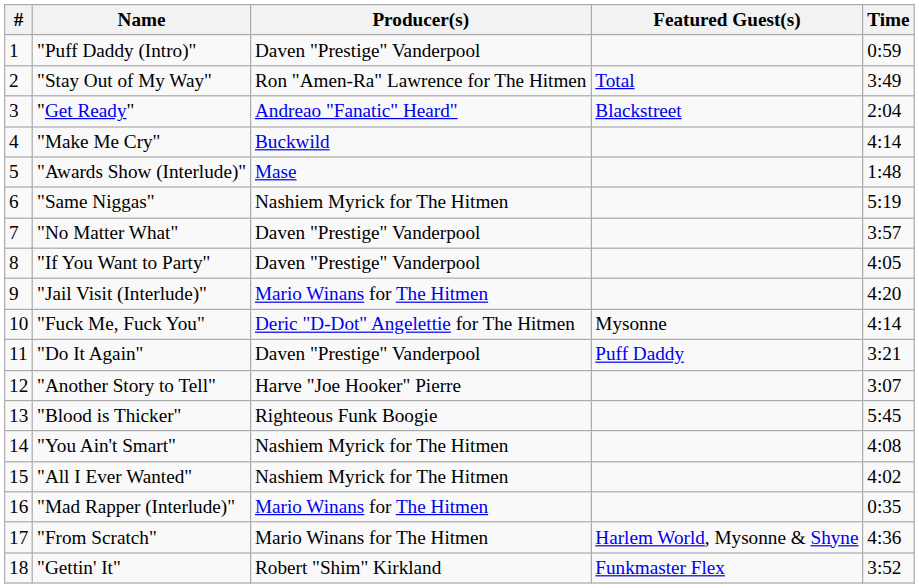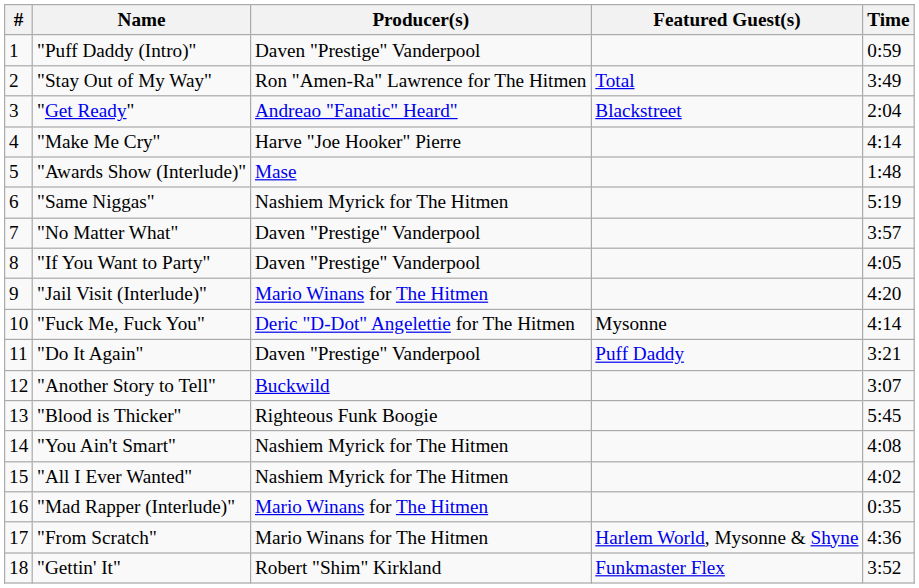 <table class="wikitable">
 <tr>
 <th align="center">#</th>
 <th align="center">Name</th>
 <th align="center">Producer(s)</th>
 <th align="center">Featured Guest(s)</th>
 <th align="center">Time</th>
 </tr>
 <tr>
 <td>1</td>
 <td>"Puff Daddy (Intro)"</td>
 <td>Daven "Prestige" Vanderpool</td>
 <td></td>
 <td>0:59</td>
 </tr>
 <tr>
 <td>2</td>
 <td>"Stay Out of My Way"</td>
 <td>Ron "Amen-Ra" Lawrence for The Hitmen</td>
 <td><a href='#'>Total</a></td>
 <td>3:49</td>
 </tr>
 <tr>
 <td>3</td>
 <td>"<a href='#'>Get Ready</a>"</td>
 <td><a href='#'>Andreao "Fanatic" Heard"</a></td>
 <td><a href='#'>Blackstreet</a></td>
 <td>2:04</td>
 </tr>
 <tr>
 <td>4</td>
 <td>"Make Me Cry"</td>
-<td><a href='#'>Buckwild</a></td>
+<td>Harve "Joe Hooker" Pierre</td>
 <td></td>
 <td>4:14</td>
 </tr>
 <tr>
 <td>5</td>
 <td>"Awards Show (Interlude)"</td>
 <td><a href='#'>Mase</a></td>
 <td></td>
 <td>1:48</td>
 </tr>
 <tr>
 <td>6</td>
 <td>"Same Niggas"</td>
 <td>Nashiem Myrick for The Hitmen</td>
 <td></td>
 <td>5:19</td>
 </tr>
 <tr>
 <td>7</td>
 <td>"No Matter What"</td>
 <td>Daven "Prestige" Vanderpool</td>
 <td></td>
 <td>3:57</td>
 </tr>
 <tr>
 <td>8</td>
 <td>"If You Want to Party"</td>
 <td>Daven "Prestige" Vanderpool</td>
 <td></td>
 <td>4:05</td>
 </tr>
 <tr>
 <td>9</td>
 <td>"Jail Visit (Interlude)"</td>
 <td><a href='#'>Mario Winans</a> for <a href='#'>The Hitmen</a></td>
 <td></td>
 <td>4:20</td>
 </tr>
 <tr>
 <td>10</td>
 <td>"Fuck Me, Fuck You"</td>
 <td><a href='#'>Deric "D-Dot" Angelettie</a> for The Hitmen</td>
 <td>Mysonne</td>
 <td>4:14</td>
 </tr>
 <tr>
 <td>11</td>
 <td>"Do It Again"</td>
 <td>Daven "Prestige" Vanderpool</td>
 <td><a href='#'>Puff Daddy</a></td>
 <td>3:21</td>
 </tr>
 <tr>
 <td>12</td>
 <td>"Another Story to Tell"</td>
-<td>Harve "Joe Hooker" Pierre</td>
+<td><a href='#'>Buckwild</a></td>
 <td></td>
 <td>3:07</td>
 </tr>
 <tr>
 <td>13</td>
 <td>"Blood is Thicker"</td>
 <td>Righteous Funk Boogie</td>
 <td></td>
 <td>5:45</td>
 </tr>
 <tr>
 <td>14</td>
 <td>"You Ain't Smart"</td>
 <td>Nashiem Myrick for The Hitmen</td>
 <td></td>
 <td>4:08</td>
 </tr>
 <tr>
 <td>15</td>
 <td>"All I Ever Wanted"</td>
 <td>Nashiem Myrick for The Hitmen</td>
 <td></td>
 <td>4:02</td>
 </tr>
 <tr>
 <td>16</td>
 <td>"Mad Rapper (Interlude)"</td>
 <td><a href='#'>Mario Winans</a> for <a href='#'>The Hitmen</a></td>
 <td></td>
 <td>0:35</td>
 </tr>
 <tr>
 <td>17</td>
 <td>"From Scratch"</td>
 <td>Mario Winans for The Hitmen</td>
 <td><a href='#'>Harlem World</a>, Mysonne & <a href='#'>Shyne</a></td>
 <td>4:36</td>
 </tr>
 <tr>
 <td>18</td>
 <td>"Gettin' It"</td>
 <td>Robert "Shim" Kirkland</td>
 <td><a href='#'>Funkmaster Flex</a></td>
 <td>3:52</td>
 </tr>
 </table>
